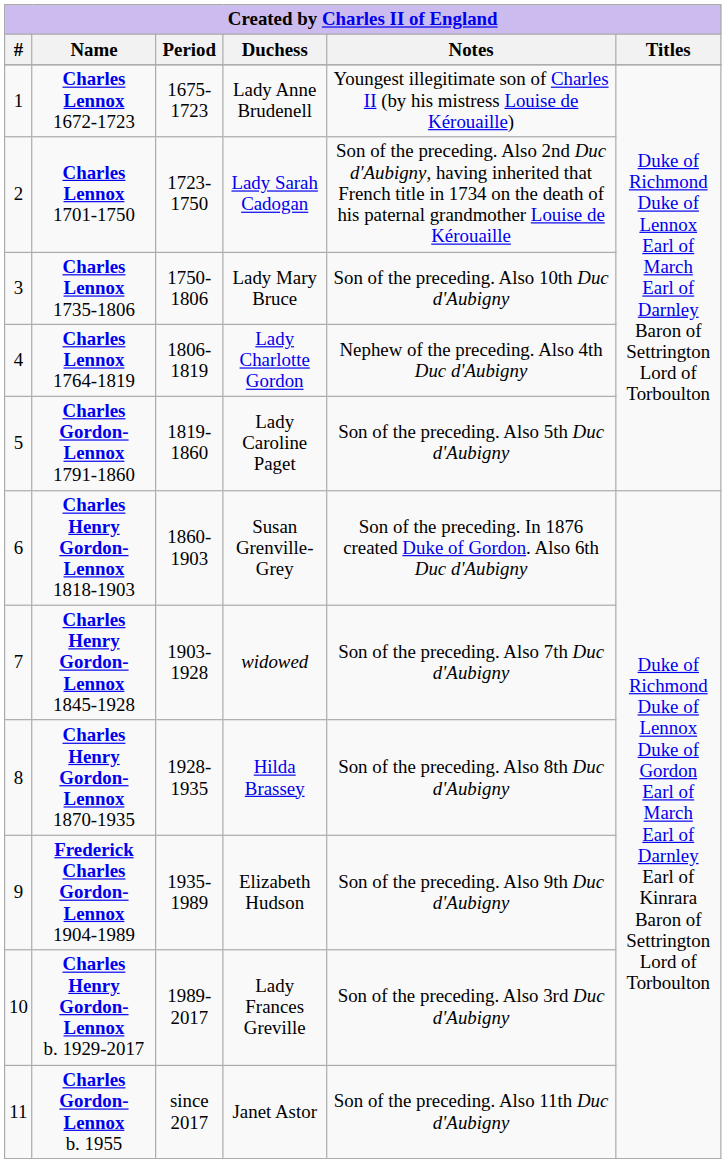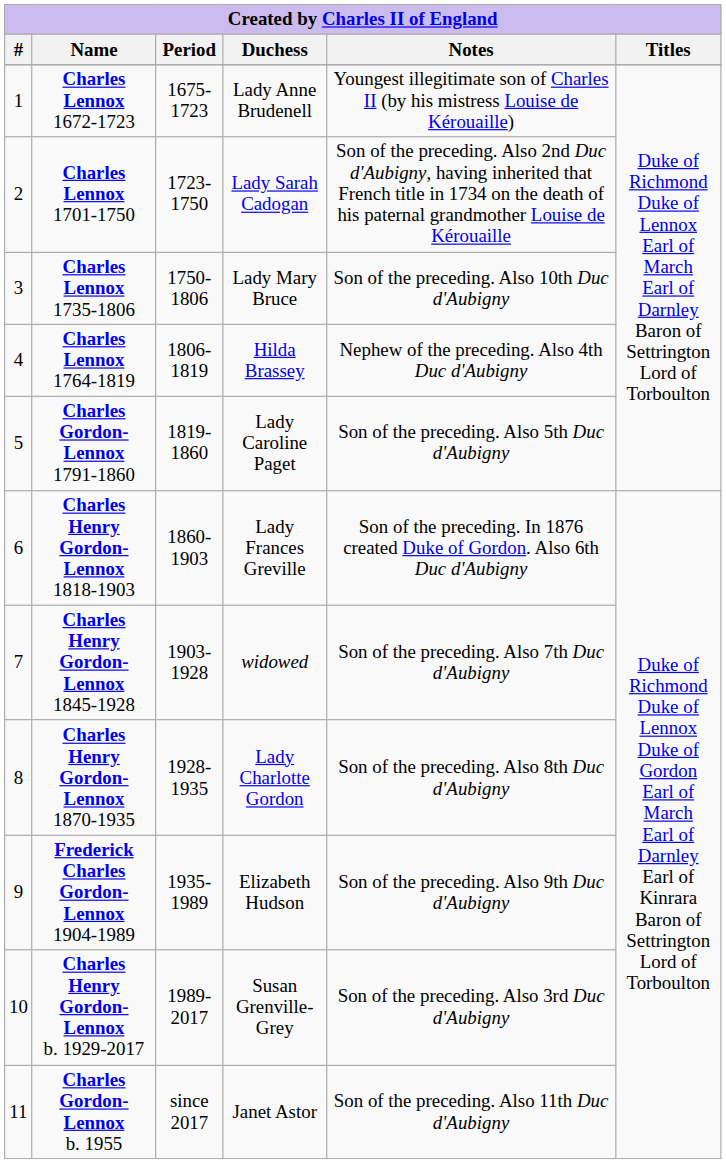 <table style="text-align:center" class="wikitable">
 <tr>
 <th colspan="6" style="background-color: #cbe">Created by <a href='#'>Charles II of England</a></th>
 </tr>
 <tr>
 <th>#</th>
 <th>Name</th>
 <th>Period</th>
 <th>Duchess</th>
 <th>Notes</th>
 <th>Titles</th>
 </tr>
 <tr bgcolor="#dddddd" |>
 </tr>
 <tr>
 <td>1</td>
 <td><strong><a href='#'>Charles Lennox</a></strong><br>1672-1723</td>
 <td>1675-1723</td>
 <td>Lady Anne Brudenell</td>
 <td>Youngest illegitimate son of <a href='#'>Charles II</a> (by his mistress <a href='#'>Louise de Kérouaille</a>)</td>
 <td rowspan="5"><a href='#'>Duke of Richmond</a><br><a href='#'>Duke of Lennox</a><br><a href='#'>Earl of March</a><br><a href='#'>Earl of Darnley</a><br>Baron of Settrington<br>Lord of Torboulton</td>
 </tr>
 <tr>
 <td>2</td>
 <td><strong><a href='#'>Charles Lennox</a></strong><br>1701-1750</td>
 <td>1723-1750</td>
 <td><a href='#'>Lady Sarah Cadogan</a></td>
 <td>Son of the preceding. Also 2nd <em>Duc d'Aubigny</em>, having inherited that French title in 1734 on the death of his paternal grandmother <a href='#'>Louise de Kérouaille</a></td>
 </tr>
 <tr>
 <td>3</td>
 <td><strong><a href='#'>Charles Lennox</a></strong><br>1735-1806</td>
 <td>1750-1806</td>
 <td>Lady Mary Bruce</td>
 <td>Son of the preceding. Also 10th <em>Duc d'Aubigny</em></td>
 </tr>
 <tr>
 <td>4</td>
 <td><strong><a href='#'>Charles Lennox</a></strong><br>1764-1819</td>
 <td>1806-1819</td>
-<td><a href='#'>Lady Charlotte Gordon</a></td>
+<td><a href='#'>Hilda Brassey</a></td>
 <td>Nephew of the preceding. Also 4th <em>Duc d'Aubigny</em></td>
 </tr>
 <tr>
 <td>5</td>
 <td><strong><a href='#'>Charles Gordon-Lennox</a></strong><br>1791-1860</td>
 <td>1819-1860</td>
 <td>Lady Caroline Paget</td>
 <td>Son of the preceding. Also 5th <em>Duc d'Aubigny</em></td>
 </tr>
 <tr>
 <td>6</td>
 <td><strong><a href='#'>Charles Henry Gordon-Lennox</a></strong><br>1818-1903</td>
 <td>1860-1903</td>
-<td>Susan Grenville-Grey</td>
+<td>Lady Frances Greville</td>
 <td>Son of the preceding. In 1876 created <a href='#'>Duke of Gordon</a>. Also 6th <em>Duc d'Aubigny</em></td>
 <td rowspan="6"><a href='#'>Duke of Richmond</a><br><a href='#'>Duke of Lennox</a><br><a href='#'>Duke of Gordon</a><br><a href='#'>Earl of March</a><br><a href='#'>Earl of Darnley</a><br>Earl of Kinrara<br>Baron of Settrington<br>Lord of Torboulton</td>
 </tr>
 <tr>
 <td>7</td>
 <td><strong><a href='#'>Charles Henry Gordon-Lennox</a></strong><br>1845-1928</td>
 <td>1903-1928</td>
 <td><em>widowed</em></td>
 <td>Son of the preceding. Also 7th <em>Duc d'Aubigny</em></td>
 </tr>
 <tr>
 <td>8</td>
 <td><strong><a href='#'>Charles Henry Gordon-Lennox</a></strong><br>1870-1935</td>
 <td>1928-1935</td>
-<td><a href='#'>Hilda Brassey</a></td>
+<td><a href='#'>Lady Charlotte Gordon</a></td>
 <td>Son of the preceding. Also 8th <em>Duc d'Aubigny</em></td>
 </tr>
 <tr>
 <td>9</td>
 <td><strong><a href='#'>Frederick Charles Gordon-Lennox</a></strong><br>1904-1989</td>
 <td>1935-1989</td>
 <td>Elizabeth Hudson</td>
 <td>Son of the preceding. Also 9th <em>Duc d'Aubigny</em></td>
 </tr>
 <tr>
 <td>10</td>
 <td><strong><a href='#'>Charles Henry Gordon-Lennox</a></strong><br>b. 1929-2017</td>
 <td>1989-2017</td>
-<td>Lady Frances Greville</td>
+<td>Susan Grenville-Grey</td>
 <td>Son of the preceding. Also 3rd <em>Duc d'Aubigny</em></td>
 </tr>
 <tr>
 <td>11</td>
 <td><strong><a href='#'>Charles Gordon-Lennox</a></strong><br>b. 1955</td>
 <td>since 2017</td>
 <td>Janet Astor</td>
 <td>Son of the preceding. Also 11th <em>Duc d'Aubigny</em></td>
 </tr>
 </table>
